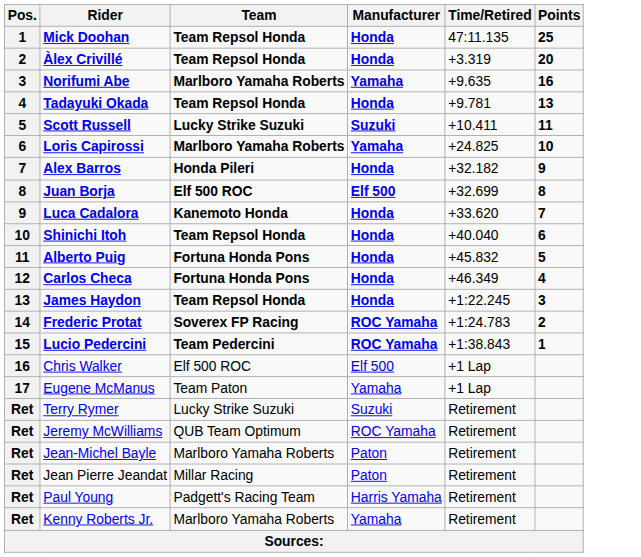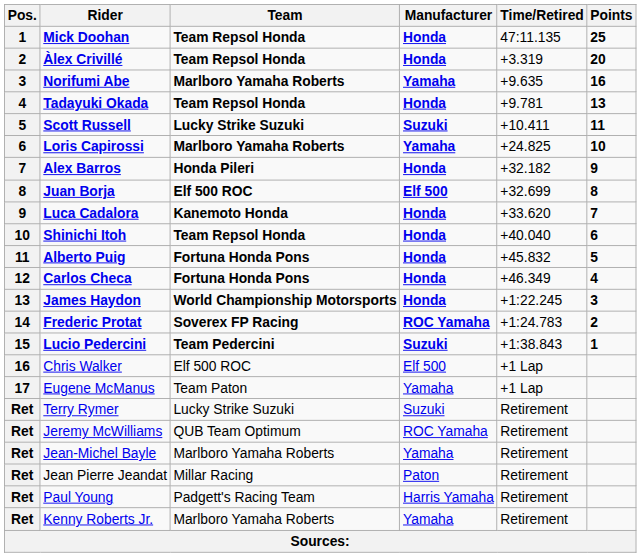 <table class="wikitable" style="font-size: 95%;">
 <tr>
 <th>Pos.</th>
 <th>Rider</th>
 <th>Team</th>
 <th>Manufacturer</th>
 <th>Time/Retired</th>
 <th>Points</th>
 </tr>
 <tr>
 <th>1</th>
 <td> <strong><a href='#'>Mick Doohan</a></strong></td>
 <td><strong>Team Repsol Honda</strong></td>
 <td><strong><a href='#'>Honda</a></strong></td>
 <td>47:11.135</td>
 <td><strong>25</strong></td>
 </tr>
 <tr>
 <th>2</th>
 <td> <strong><a href='#'>Àlex Crivillé</a></strong></td>
 <td><strong>Team Repsol Honda</strong></td>
 <td><strong><a href='#'>Honda</a></strong></td>
 <td>+3.319</td>
 <td><strong>20</strong></td>
 </tr>
 <tr>
 <th>3</th>
 <td> <strong><a href='#'>Norifumi Abe</a></strong></td>
 <td><strong>Marlboro Yamaha Roberts</strong></td>
 <td><strong><a href='#'>Yamaha</a></strong></td>
 <td>+9.635</td>
 <td><strong>16</strong></td>
 </tr>
 <tr>
 <th>4</th>
 <td> <strong><a href='#'>Tadayuki Okada</a></strong></td>
 <td><strong>Team Repsol Honda</strong></td>
 <td><strong><a href='#'>Honda</a></strong></td>
 <td>+9.781</td>
 <td><strong>13</strong></td>
 </tr>
 <tr>
 <th>5</th>
 <td> <strong><a href='#'>Scott Russell</a></strong></td>
 <td><strong>Lucky Strike Suzuki</strong></td>
 <td><strong><a href='#'>Suzuki</a></strong></td>
 <td>+10.411</td>
 <td><strong>11</strong></td>
 </tr>
 <tr>
 <th>6</th>
 <td> <strong><a href='#'>Loris Capirossi</a></strong></td>
 <td><strong>Marlboro Yamaha Roberts</strong></td>
 <td><strong><a href='#'>Yamaha</a></strong></td>
 <td>+24.825</td>
 <td><strong>10</strong></td>
 </tr>
 <tr>
 <th>7</th>
 <td> <strong><a href='#'>Alex Barros</a></strong></td>
 <td><strong>Honda Pileri</strong></td>
 <td><strong><a href='#'>Honda</a></strong></td>
 <td>+32.182</td>
 <td><strong>9</strong></td>
 </tr>
 <tr>
 <th>8</th>
 <td> <strong><a href='#'>Juan Borja</a></strong></td>
 <td><strong>Elf 500 ROC</strong></td>
 <td><strong><a href='#'>Elf 500</a></strong></td>
 <td>+32.699</td>
 <td><strong>8</strong></td>
 </tr>
 <tr>
 <th>9</th>
 <td> <strong><a href='#'>Luca Cadalora</a></strong></td>
 <td><strong>Kanemoto Honda</strong></td>
 <td><strong><a href='#'>Honda</a></strong></td>
 <td>+33.620</td>
 <td><strong>7</strong></td>
 </tr>
 <tr>
 <th>10</th>
 <td> <strong><a href='#'>Shinichi Itoh</a></strong></td>
 <td><strong>Team Repsol Honda</strong></td>
 <td><strong><a href='#'>Honda</a></strong></td>
 <td>+40.040</td>
 <td><strong>6</strong></td>
 </tr>
 <tr>
 <th>11</th>
 <td> <strong><a href='#'>Alberto Puig</a></strong></td>
 <td><strong>Fortuna Honda Pons</strong></td>
 <td><strong><a href='#'>Honda</a></strong></td>
 <td>+45.832</td>
 <td><strong>5</strong></td>
 </tr>
 <tr>
 <th>12</th>
 <td> <strong><a href='#'>Carlos Checa</a></strong></td>
 <td><strong>Fortuna Honda Pons</strong></td>
 <td><strong><a href='#'>Honda</a></strong></td>
 <td>+46.349</td>
 <td><strong>4</strong></td>
 </tr>
 <tr>
 <th>13</th>
 <td> <strong><a href='#'>James Haydon</a></strong></td>
-<td><strong>Team Repsol Honda</strong></td>
+<td><strong>World Championship Motorsports</strong></td>
 <td><strong><a href='#'>Honda</a></strong></td>
 <td>+1:22.245</td>
 <td><strong>3</strong></td>
 </tr>
 <tr>
 <th>14</th>
 <td> <strong><a href='#'>Frederic Protat</a></strong></td>
 <td><strong>Soverex FP Racing</strong></td>
 <td><strong><a href='#'>ROC Yamaha</a></strong></td>
 <td>+1:24.783</td>
 <td><strong>2</strong></td>
 </tr>
 <tr>
 <th>15</th>
 <td> <strong><a href='#'>Lucio Pedercini</a></strong></td>
 <td><strong>Team Pedercini</strong></td>
-<td><strong><a href='#'>ROC Yamaha</a></strong></td>
+<td><strong><a href='#'>Suzuki</a></strong></td>
 <td>+1:38.843</td>
 <td><strong>1</strong></td>
 </tr>
 <tr>
 <th>16</th>
 <td> <a href='#'>Chris Walker</a></td>
 <td>Elf 500 ROC</td>
 <td><a href='#'>Elf 500</a></td>
 <td>+1 Lap</td>
 <td></td>
 </tr>
 <tr>
 <th>17</th>
 <td> <a href='#'>Eugene McManus</a></td>
 <td>Team Paton</td>
 <td><a href='#'>Yamaha</a></td>
 <td>+1 Lap</td>
 <td></td>
 </tr>
 <tr>
 <th>Ret</th>
 <td> <a href='#'>Terry Rymer</a></td>
 <td>Lucky Strike Suzuki</td>
 <td><a href='#'>Suzuki</a></td>
 <td>Retirement</td>
 <td></td>
 </tr>
 <tr>
 <th>Ret</th>
 <td> <a href='#'>Jeremy McWilliams</a></td>
 <td>QUB Team Optimum</td>
 <td><a href='#'>ROC Yamaha</a></td>
 <td>Retirement</td>
 <td></td>
 </tr>
 <tr>
 <th>Ret</th>
 <td> <a href='#'>Jean-Michel Bayle</a></td>
 <td>Marlboro Yamaha Roberts</td>
-<td><a href='#'>Paton</a></td>
+<td><a href='#'>Yamaha</a></td>
 <td>Retirement</td>
 <td></td>
 </tr>
 <tr>
 <th>Ret</th>
 <td> Jean Pierre Jeandat</td>
 <td>Millar Racing</td>
 <td><a href='#'>Paton</a></td>
 <td>Retirement</td>
 <td></td>
 </tr>
 <tr>
 <th>Ret</th>
 <td> <a href='#'>Paul Young</a></td>
 <td>Padgett's Racing Team</td>
 <td><a href='#'>Harris Yamaha</a></td>
 <td>Retirement</td>
 <td></td>
 </tr>
 <tr>
 <th>Ret</th>
 <td> <a href='#'>Kenny Roberts Jr.</a></td>
 <td>Marlboro Yamaha Roberts</td>
 <td><a href='#'>Yamaha</a></td>
 <td>Retirement</td>
 <td></td>
 </tr>
 <tr>
 <th colspan=8>Sources: </th>
 </tr>
 </table>
